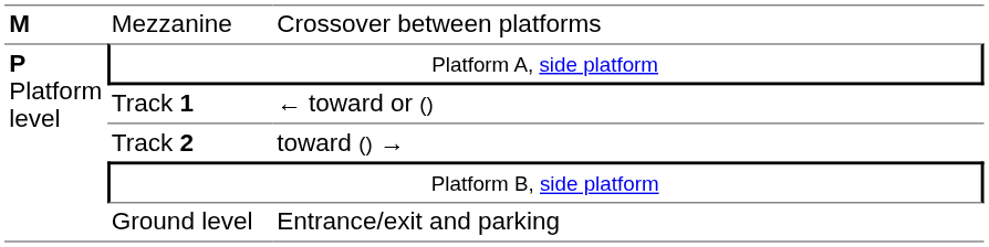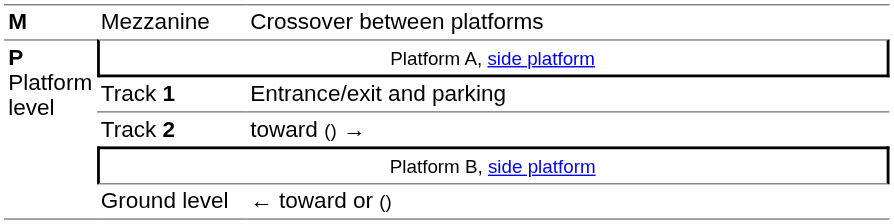 <table table border=0 cellspacing=0 cellpadding=3>
 <tr>
 <td style="border-top:solid 1px gray;" width=50><strong>M</strong></td>
 <td style="border-top:solid 1px gray;" width=100>Mezzanine</td>
 <td style="border-top:solid 1px gray;" width=450>Crossover between platforms</td>
 </tr>
 <tr>
 <td style="border-top:solid 1px gray;border-bottom:solid 1px gray;" rowspan=5 valign=top><strong>P</strong><br>Platform level</td>
 <td style="border-top:solid 1px gray;border-right:solid 2px black;border-left:solid 2px black;border-bottom:solid 2px black;text-align:center;" colspan=2><small>Platform A, <a href='#'>side platform</a></small> </td>
 </tr>
 <tr>
 <td style="border-bottom:solid 1px gray;">Track <strong>1</strong></td>
-<td style="border-bottom:solid 1px gray;">←  toward  or  <small>()</small></td>
+<td style="border-bottom:solid 1px gray;">Entrance/exit and parking</td>
 </tr>
 <tr>
 <td>Track <strong>2</strong></td>
 <td>  toward  <small>()</small> →</td>
 </tr>
 <tr>
 <td style="border-bottom:solid 1px gray;border-top:solid 2px black;border-right:solid 2px black;border-left:solid 2px black;text-align:center;" colspan=2><small>Platform B, <a href='#'>side platform</a></small> </td>
 </tr>
 <tr>
 <td style="border-bottom:solid 1px gray;">Ground level</td>
-<td style="border-bottom:solid 1px gray;">Entrance/exit and parking</td>
+<td style="border-bottom:solid 1px gray;">←  toward  or  <small>()</small></td>
 </tr>
 </table>
